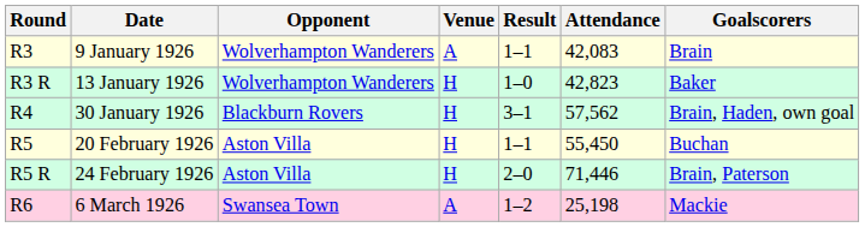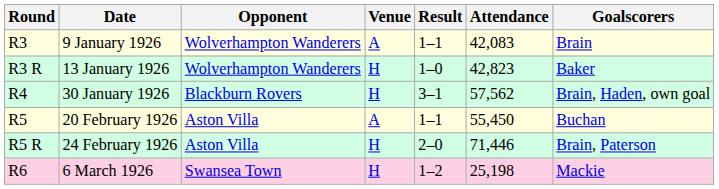 <table class="wikitable">
 <tr>
 <th>Round</th>
 <th>Date</th>
 <th>Opponent</th>
 <th>Venue</th>
 <th>Result</th>
 <th>Attendance</th>
 <th>Goalscorers</th>
 </tr>
 <tr style="background:#ffffdd;">
 <td>R3</td>
 <td>9 January 1926</td>
 <td><a href='#'>Wolverhampton Wanderers</a></td>
 <td><a href='#'>A</a></td>
 <td>1–1</td>
 <td>42,083</td>
 <td><a href='#'>Brain</a></td>
 </tr>
 <tr style="background:#d0ffe3;">
 <td>R3 R</td>
 <td>13 January 1926</td>
 <td><a href='#'>Wolverhampton Wanderers</a></td>
 <td><a href='#'>H</a></td>
 <td>1–0</td>
 <td>42,823</td>
 <td><a href='#'>Baker</a></td>
 </tr>
 <tr style="background:#d0ffe3;">
 <td>R4</td>
 <td>30 January 1926</td>
 <td><a href='#'>Blackburn Rovers</a></td>
 <td><a href='#'>H</a></td>
 <td>3–1</td>
 <td>57,562</td>
 <td><a href='#'>Brain</a>, <a href='#'>Haden</a>, own goal</td>
 </tr>
 <tr style="background:#ffffdd;">
 <td>R5</td>
 <td>20 February 1926</td>
 <td><a href='#'>Aston Villa</a></td>
-<td><a href='#'>H</a></td>
+<td><a href='#'>A</a></td>
 <td>1–1</td>
 <td>55,450</td>
 <td><a href='#'>Buchan</a></td>
 </tr>
 <tr style="background:#d0ffe3;">
 <td>R5 R</td>
 <td>24 February 1926</td>
 <td><a href='#'>Aston Villa</a></td>
 <td><a href='#'>H</a></td>
 <td>2–0</td>
 <td>71,446</td>
 <td><a href='#'>Brain</a>, <a href='#'>Paterson</a></td>
 </tr>
 <tr style="background:#ffd0e3;">
 <td>R6</td>
 <td>6 March 1926</td>
 <td><a href='#'>Swansea Town</a></td>
-<td><a href='#'>A</a></td>
+<td><a href='#'>H</a></td>
 <td>1–2</td>
 <td>25,198</td>
 <td><a href='#'>Mackie</a></td>
 </tr>
 </table>
